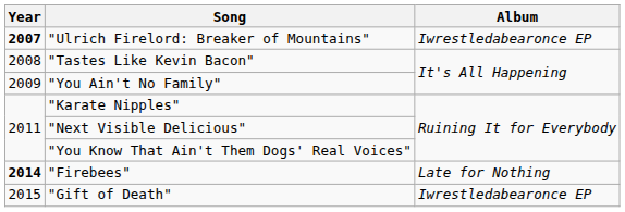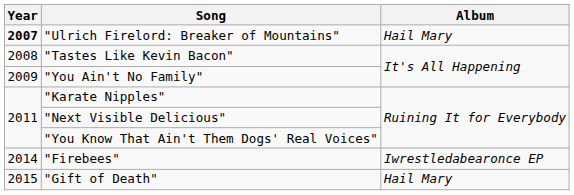 <table class=wikitable>
 <tr>
 <th>Year</th>
 <th>Song</th>
 <th>Album</th>
 </tr>
 <tr>
 <td><strong>2007</strong></td>
 <td>"Ulrich Firelord: Breaker of Mountains"</td>
-<td><em>Iwrestledabearonce EP</em></td>
+<td><em>Hail Mary</em></td>
 </tr>
 <tr>
 <td>2008</td>
 <td>"Tastes Like Kevin Bacon"</td>
 <td rowspan=2><em>It's All Happening</em></td>
 </tr>
 <tr>
 <td>2009</td>
 <td>"You Ain't No Family"</td>
 </tr>
 <tr>
 <td rowspan=3>2011</td>
 <td>"Karate Nipples"</td>
 <td rowspan=3><em>Ruining It for Everybody</em></td>
 </tr>
 <tr>
 <td>"Next Visible Delicious"</td>
 </tr>
 <tr>
 <td>"You Know That Ain't Them Dogs' Real Voices"</td>
 </tr>
 <tr>
-<td><strong>2014</strong></td>
+<td>2014</td>
 <td>"Firebees"</td>
-<td><em>Late for Nothing</em></td>
+<td><em>Iwrestledabearonce EP</em></td>
 </tr>
 <tr>
 <td>2015</td>
 <td>"Gift of Death"</td>
-<td><em>Iwrestledabearonce EP</em></td>
+<td><em>Hail Mary</em></td>
 </tr>
 </table>
